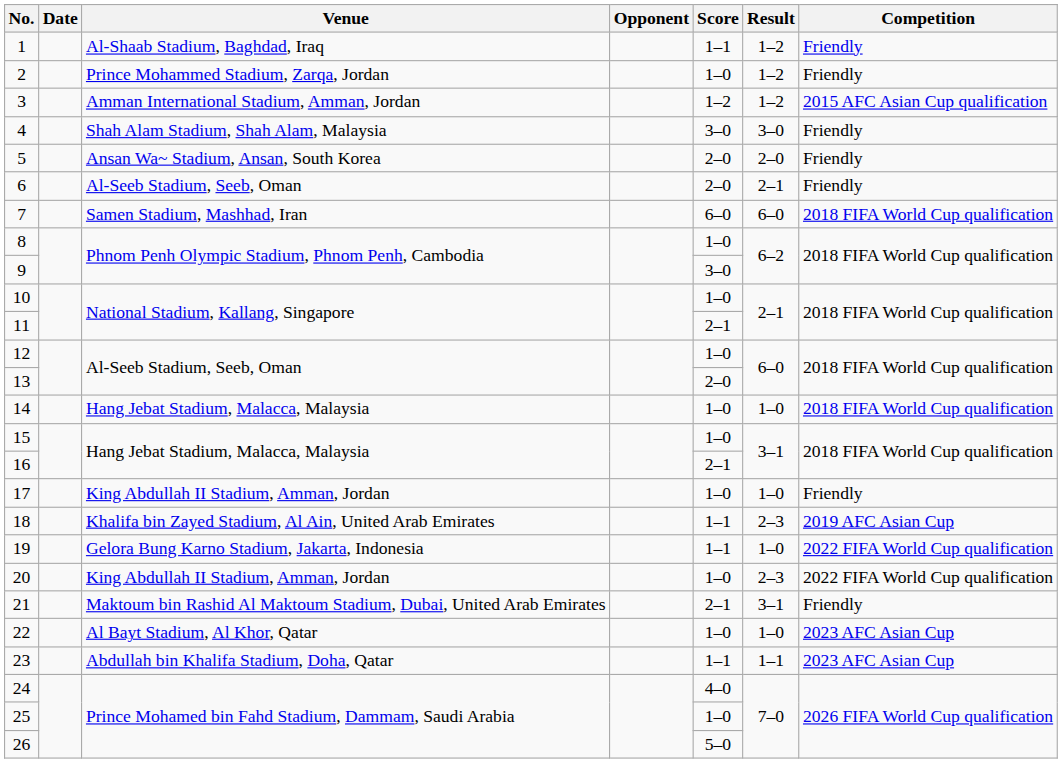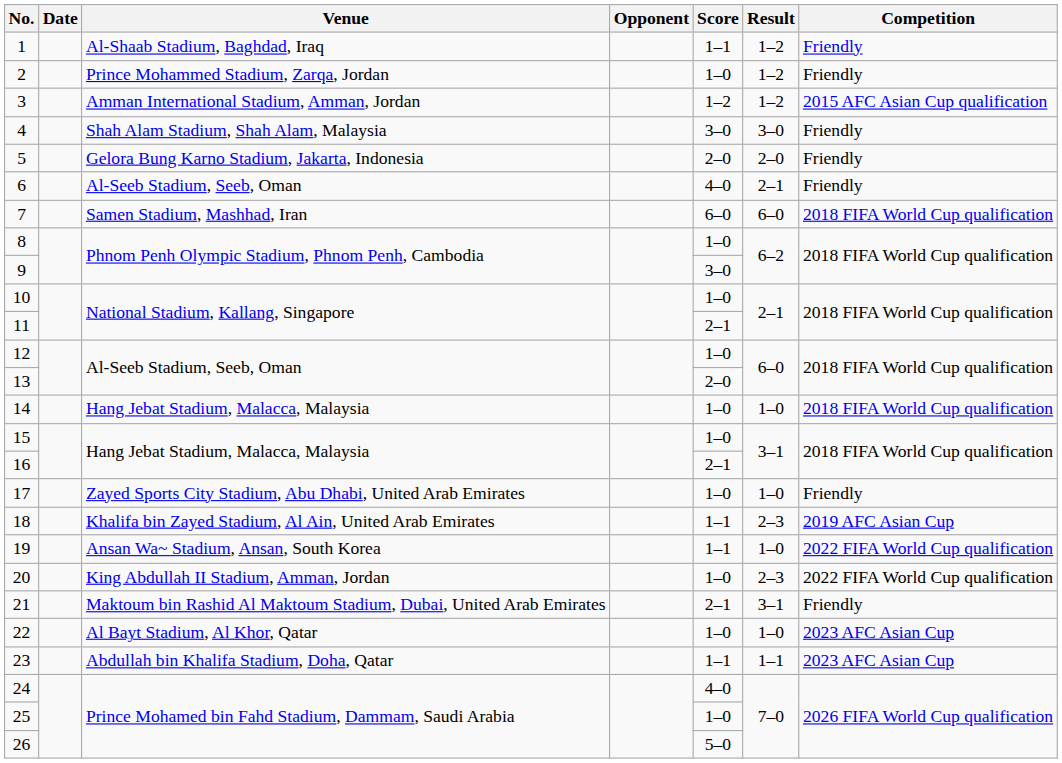 <table class="wikitable sortable">
 <tr>
 <th scope="col">No.</th>
 <th scope="col">Date</th>
 <th scope="col">Venue</th>
 <th scope="col">Opponent</th>
 <th scope="col">Score</th>
 <th scope="col">Result</th>
 <th scope="col">Competition</th>
 </tr>
 <tr>
 <td align="center">1</td>
 <td></td>
 <td><a href='#'>Al-Shaab Stadium</a>, <a href='#'>Baghdad</a>, Iraq</td>
 <td></td>
 <td align="center">1–1</td>
 <td align="center">1–2</td>
 <td><a href='#'>Friendly</a></td>
 </tr>
 <tr>
 <td align="center">2</td>
 <td></td>
 <td><a href='#'>Prince Mohammed Stadium</a>, <a href='#'>Zarqa</a>, Jordan</td>
 <td></td>
 <td align="center">1–0</td>
 <td align="center">1–2</td>
 <td>Friendly</td>
 </tr>
 <tr>
 <td align="center">3</td>
 <td></td>
 <td><a href='#'>Amman International Stadium</a>, <a href='#'>Amman</a>, Jordan</td>
 <td></td>
 <td align="center">1–2</td>
 <td align="center">1–2</td>
 <td><a href='#'>2015 AFC Asian Cup qualification</a></td>
 </tr>
 <tr>
 <td align="center">4</td>
 <td></td>
 <td><a href='#'>Shah Alam Stadium</a>, <a href='#'>Shah Alam</a>, Malaysia</td>
 <td></td>
 <td align="center">3–0</td>
 <td align="center">3–0</td>
 <td>Friendly</td>
 </tr>
 <tr>
 <td align="center">5</td>
 <td></td>
-<td><a href='#'>Ansan Wa~ Stadium</a>, <a href='#'>Ansan</a>, South Korea</td>
+<td><a href='#'>Gelora Bung Karno Stadium</a>, <a href='#'>Jakarta</a>, Indonesia</td>
 <td></td>
 <td align="center">2–0</td>
 <td align="center">2–0</td>
 <td>Friendly</td>
 </tr>
 <tr>
 <td align="center">6</td>
 <td></td>
 <td><a href='#'>Al-Seeb Stadium</a>, <a href='#'>Seeb</a>, Oman</td>
 <td></td>
-<td align="center">2–0</td>
+<td align="center">4–0</td>
 <td align="center">2–1</td>
 <td>Friendly</td>
 </tr>
 <tr>
 <td align="center">7</td>
 <td></td>
 <td><a href='#'>Samen Stadium</a>, <a href='#'>Mashhad</a>, Iran</td>
 <td></td>
 <td align="center">6–0</td>
 <td align="center">6–0</td>
 <td><a href='#'>2018 FIFA World Cup qualification</a></td>
 </tr>
 <tr>
 <td align="center">8</td>
 <td rowspan="2"></td>
 <td rowspan="2"><a href='#'>Phnom Penh Olympic Stadium</a>, <a href='#'>Phnom Penh</a>, Cambodia</td>
 <td rowspan="2"></td>
 <td align="center">1–0</td>
 <td rowspan="2" style="text-align:center">6–2</td>
 <td rowspan="2">2018 FIFA World Cup qualification</td>
 </tr>
 <tr>
 <td align="center">9</td>
 <td align="center">3–0</td>
 </tr>
 <tr>
 <td align="center">10</td>
 <td rowspan="2"></td>
 <td rowspan="2"><a href='#'>National Stadium</a>, <a href='#'>Kallang</a>, Singapore</td>
 <td rowspan="2"></td>
 <td align="center">1–0</td>
 <td rowspan="2" style="text-align:center">2–1</td>
 <td rowspan="2">2018 FIFA World Cup qualification</td>
 </tr>
 <tr>
 <td align="center">11</td>
 <td align="center">2–1</td>
 </tr>
 <tr>
 <td align="center">12</td>
 <td rowspan="2"></td>
 <td rowspan="2">Al-Seeb Stadium, Seeb, Oman</td>
 <td rowspan="2"></td>
 <td align="center">1–0</td>
 <td rowspan="2" style="text-align:center">6–0</td>
 <td rowspan="2">2018 FIFA World Cup qualification</td>
 </tr>
 <tr>
 <td align="center">13</td>
 <td align="center">2–0</td>
 </tr>
 <tr>
 <td align="center">14</td>
 <td></td>
 <td><a href='#'>Hang Jebat Stadium</a>, <a href='#'>Malacca</a>, Malaysia</td>
 <td></td>
 <td align="center">1–0</td>
 <td align="center">1–0</td>
 <td><a href='#'>2018 FIFA World Cup qualification</a></td>
 </tr>
 <tr>
 <td align="center">15</td>
 <td rowspan="2"></td>
 <td rowspan="2">Hang Jebat Stadium, Malacca, Malaysia</td>
 <td rowspan="2"></td>
 <td align="center">1–0</td>
 <td rowspan="2" style="text-align:center">3–1</td>
 <td rowspan="2">2018 FIFA World Cup qualification</td>
 </tr>
 <tr>
 <td align="center">16</td>
 <td align="center">2–1</td>
 </tr>
 <tr>
 <td align="center">17</td>
 <td></td>
-<td><a href='#'>King Abdullah II Stadium</a>, <a href='#'>Amman</a>, Jordan</td>
+<td><a href='#'>Zayed Sports City Stadium</a>, <a href='#'>Abu Dhabi</a>, United Arab Emirates</td>
 <td></td>
 <td align="center">1–0</td>
 <td align="center">1–0</td>
 <td>Friendly</td>
 </tr>
 <tr>
 <td align="center">18</td>
 <td></td>
 <td><a href='#'>Khalifa bin Zayed Stadium</a>, <a href='#'>Al Ain</a>, United Arab Emirates</td>
 <td></td>
 <td align="center">1–1</td>
 <td align="center">2–3</td>
 <td><a href='#'>2019 AFC Asian Cup</a></td>
 </tr>
 <tr>
 <td align="center">19</td>
 <td></td>
-<td><a href='#'>Gelora Bung Karno Stadium</a>, <a href='#'>Jakarta</a>, Indonesia</td>
+<td><a href='#'>Ansan Wa~ Stadium</a>, <a href='#'>Ansan</a>, South Korea</td>
 <td></td>
 <td align="center">1–1</td>
 <td align="center">1–0</td>
 <td><a href='#'>2022 FIFA World Cup qualification</a></td>
 </tr>
 <tr>
 <td align="center">20</td>
 <td></td>
 <td><a href='#'>King Abdullah II Stadium</a>, <a href='#'>Amman</a>, Jordan</td>
 <td></td>
 <td align="center">1–0</td>
 <td align="center">2–3</td>
 <td>2022 FIFA World Cup qualification</td>
 </tr>
 <tr>
 <td align="center">21</td>
 <td></td>
 <td><a href='#'>Maktoum bin Rashid Al Maktoum Stadium</a>, <a href='#'>Dubai</a>, United Arab Emirates</td>
 <td></td>
 <td align="center">2–1</td>
 <td align="center">3–1</td>
 <td>Friendly</td>
 </tr>
 <tr>
 <td align="center">22</td>
 <td></td>
 <td><a href='#'>Al Bayt Stadium</a>, <a href='#'>Al Khor</a>, Qatar</td>
 <td></td>
 <td align="center">1–0</td>
 <td align="center">1–0</td>
 <td><a href='#'>2023 AFC Asian Cup</a></td>
 </tr>
 <tr>
 <td align="center">23</td>
 <td></td>
 <td><a href='#'>Abdullah bin Khalifa Stadium</a>, <a href='#'>Doha</a>, Qatar</td>
 <td></td>
 <td align="center">1–1</td>
 <td align="center">1–1 </td>
 <td><a href='#'>2023 AFC Asian Cup</a></td>
 </tr>
 <tr>
 <td align="center">24</td>
 <td rowspan="3"></td>
 <td rowspan="3"><a href='#'>Prince Mohamed bin Fahd Stadium</a>, <a href='#'>Dammam</a>, Saudi Arabia</td>
 <td rowspan="3"></td>
 <td align="center">4–0</td>
 <td rowspan="3" style="text-align:center">7–0</td>
 <td rowspan="3"><a href='#'>2026 FIFA World Cup qualification</a></td>
 </tr>
 <tr>
 <td align="center">25</td>
 <td align="center">1–0</td>
 </tr>
 <tr>
 <td align="center">26</td>
 <td align="center">5–0</td>
 </tr>
 </table>
